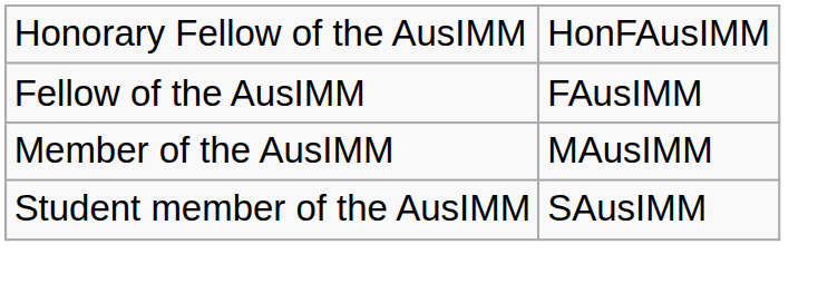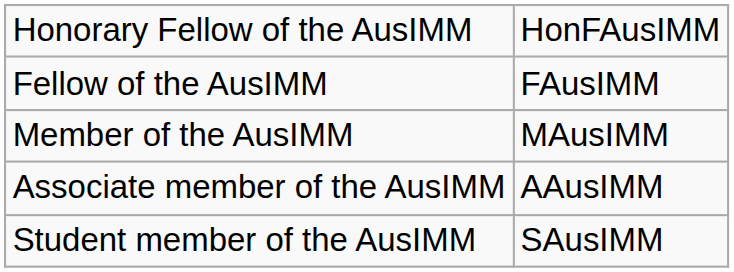 <table class="wikitable">
 <tr>
 <td> Honorary Fellow of the AusIMM</td>
 <td>HonFAusIMM</td>
 </tr>
 <tr>
 <td> Fellow of the AusIMM</td>
 <td>FAusIMM</td>
 </tr>
 <tr>
 <td> Member of the AusIMM</td>
 <td>MAusIMM</td>
 </tr>
 <tr>
+<td> Associate member of the AusIMM</td>
+<td>AAusIMM</td>
+</tr>
+<tr>
 <td> Student member of the AusIMM</td>
 <td>SAusIMM</td>
 </tr>
 </table>
